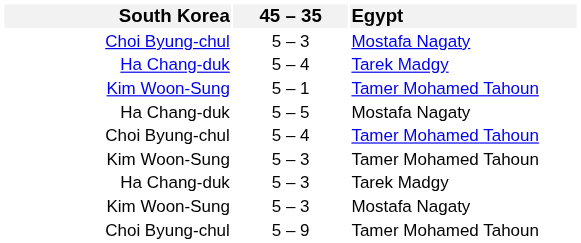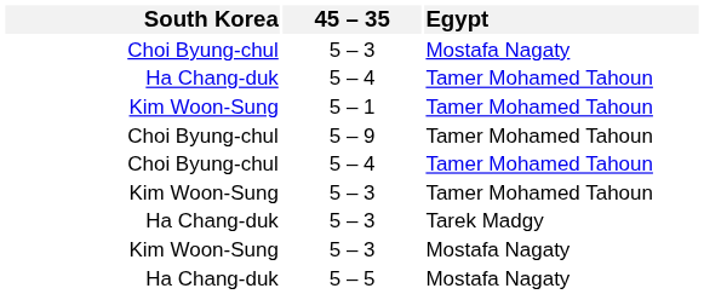 <table style="font-size:90%">
 <tr style="font-size:110%; background:#f2f2f2">
 <td style="width:12em" align=right><strong>South Korea</strong> </td>
 <td style="width:6em" align=center><strong>45 – 35</strong></td>
 <td style="width:12em"> <strong>Egypt</strong></td>
 </tr>
 <tr>
 <td align=right><a href='#'>Choi Byung-chul</a></td>
 <td align=center>5 – 3</td>
 <td><a href='#'>Mostafa Nagaty</a></td>
 </tr>
 <tr>
 <td align=right><a href='#'>Ha Chang-duk</a></td>
 <td align=center>5 – 4</td>
-<td><a href='#'>Tarek Madgy</a></td>
+<td><a href='#'>Tamer Mohamed Tahoun</a></td>
 </tr>
 <tr>
 <td align=right><a href='#'>Kim Woon-Sung</a></td>
 <td align=center>5 – 1</td>
 <td><a href='#'>Tamer Mohamed Tahoun</a></td>
 </tr>
 <tr>
-<td align=right>Ha Chang-duk</td>
-<td align=center>5 – 5</td>
-<td>Mostafa Nagaty</td>
+<td align=right>Choi Byung-chul</td>
+<td align=center>5 – 9</td>
+<td>Tamer Mohamed Tahoun</td>
 </tr>
 <tr>
 <td align=right>Choi Byung-chul</td>
 <td align=center>5 – 4</td>
 <td><a href='#'>Tamer Mohamed Tahoun</a></td>
 </tr>
 <tr>
 <td align=right>Kim Woon-Sung</td>
 <td align=center>5 – 3</td>
 <td>Tamer Mohamed Tahoun</td>
 </tr>
 <tr>
 <td align=right>Ha Chang-duk</td>
 <td align=center>5 – 3</td>
 <td>Tarek Madgy</td>
 </tr>
 <tr>
 <td align=right>Kim Woon-Sung</td>
 <td align=center>5 – 3</td>
 <td>Mostafa Nagaty</td>
 </tr>
 <tr>
-<td align=right>Choi Byung-chul</td>
-<td align=center>5 – 9</td>
-<td>Tamer Mohamed Tahoun</td>
+<td align=right>Ha Chang-duk</td>
+<td align=center>5 – 5</td>
+<td>Mostafa Nagaty</td>
 </tr>
 </table>
